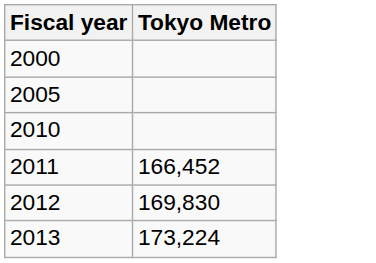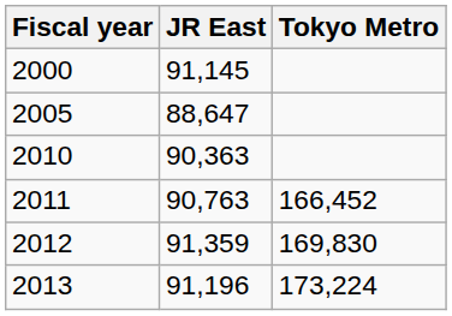 <table class="wikitable">
 <tr>
 <th>Fiscal year</th>
+<th>JR East</th>
 <th>Tokyo Metro</th>
 </tr>
 <tr>
 <td>2000</td>
+<td>91,145</td>
 <td></td>
 </tr>
 <tr>
 <td>2005</td>
+<td>88,647</td>
 <td></td>
 </tr>
 <tr>
 <td>2010</td>
+<td>90,363</td>
 <td></td>
 </tr>
 <tr>
 <td>2011</td>
+<td>90,763</td>
 <td>166,452</td>
 </tr>
 <tr>
 <td>2012</td>
+<td>91,359</td>
 <td>169,830</td>
 </tr>
 <tr>
 <td>2013</td>
+<td>91,196</td>
 <td>173,224</td>
 </tr>
 </table>
